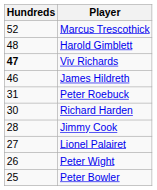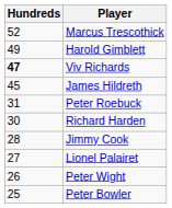 <table class="wikitable">
 <tr>
 <th>Hundreds</th>
 <th>Player</th>
 </tr>
 <tr>
 <td>52</td>
 <td><a href='#'>Marcus Trescothick</a></td>
 </tr>
 <tr>
-<td>48</td>
+<td>49</td>
 <td><a href='#'>Harold Gimblett</a></td>
 </tr>
 <tr>
 <td><strong>47</strong></td>
 <td><a href='#'>Viv Richards</a></td>
 </tr>
 <tr>
-<td>46</td>
+<td>45</td>
 <td><a href='#'>James Hildreth</a></td>
 </tr>
 <tr>
 <td>31</td>
 <td><a href='#'>Peter Roebuck</a></td>
 </tr>
 <tr>
 <td>30</td>
 <td><a href='#'>Richard Harden</a></td>
 </tr>
 <tr>
 <td>28</td>
 <td><a href='#'>Jimmy Cook</a></td>
 </tr>
 <tr>
 <td>27</td>
 <td><a href='#'>Lionel Palairet</a></td>
 </tr>
 <tr>
 <td>26</td>
 <td><a href='#'>Peter Wight</a></td>
 </tr>
 <tr>
 <td>25</td>
 <td><a href='#'>Peter Bowler</a></td>
 </tr>
 </table>
